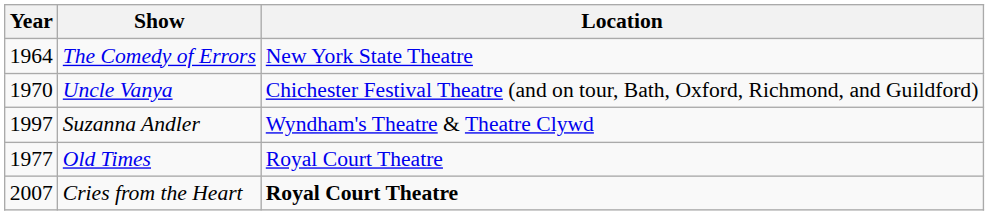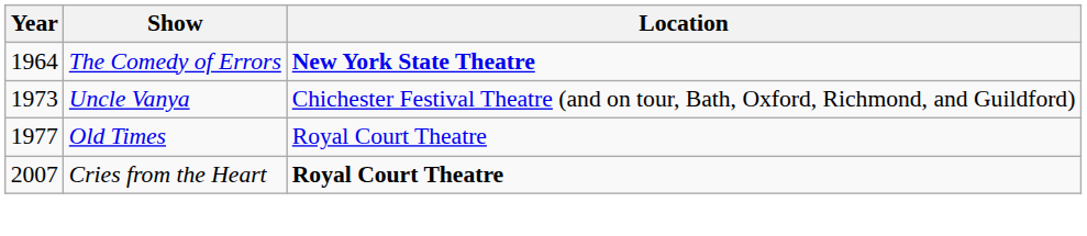 <table class="wikitable sortable">
 <tr>
 <th>Year</th>
 <th>Show</th>
 <th>Location</th>
 </tr>
 <tr>
 <td>1964</td>
 <td data-sort-value="Comedy of Errors, The"><em><a href='#'>The Comedy of Errors</a></em></td>
-<td><a href='#'>New York State Theatre</a></td>
+<td><strong><a href='#'>New York State Theatre</a></strong></td>
 </tr>
 <tr>
-<td>1970</td>
+<td>1973</td>
 <td><em><a href='#'>Uncle Vanya</a></em></td>
 <td><a href='#'>Chichester Festival Theatre</a> (and on tour, Bath, Oxford, Richmond, and Guildford)</td>
-</tr>
-<tr>
-<td>1997</td>
-<td><em>Suzanna Andler</em></td>
-<td><a href='#'>Wyndham's Theatre</a> & <a href='#'>Theatre Clywd</a></td>
 </tr>
 <tr>
 <td>1977</td>
 <td><em><a href='#'>Old Times</a></em></td>
 <td><a href='#'>Royal Court Theatre</a></td>
 </tr>
 <tr>
 <td>2007</td>
 <td><em>Cries from the Heart</em></td>
 <td><strong>Royal Court Theatre</strong></td>
 </tr>
 </table>
